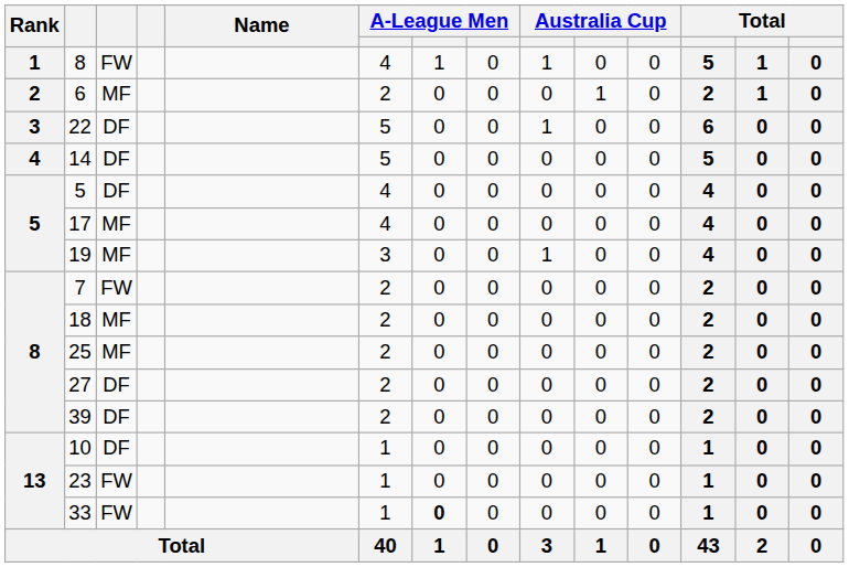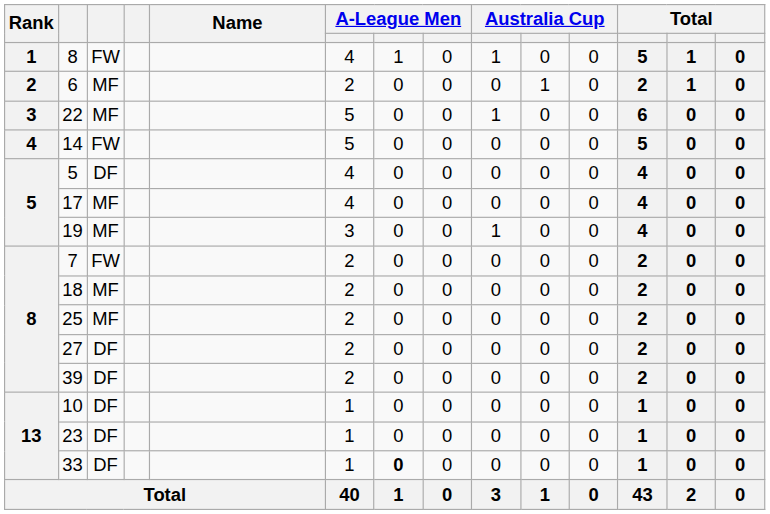 <table class="wikitable sortable" style="text-align:center;">
 <tr>
 <th rowspan="2" width="15">Rank</th>
 <th rowspan="2" width="15"></th>
 <th rowspan="2" width="15"></th>
 <th rowspan="2" width="15"></th>
 <th rowspan="2" width="145">Name</th>
 <th colspan="3" width="120"><a href='#'>A-League Men</a></th>
 <th colspan="3" width="120"><a href='#'>Australia Cup</a></th>
 <th colspan="3" width="120">Total</th>
 </tr>
 <tr>
 <th style="width:30px"></th>
 <th style="width:30px"></th>
 <th style="width:30px"></th>
 <th style="width:30px"></th>
 <th style="width:30px"></th>
 <th style="width:30px"></th>
 <th style="width:30px"></th>
 <th style="width:30px"></th>
 <th style="width:30px"></th>
 </tr>
 <tr>
 <th>1</th>
 <td>8</td>
 <td>FW</td>
 <td></td>
 <td align="left"><br></td>
 <td>4</td>
 <td>1</td>
 <td>0<br></td>
 <td>1</td>
 <td>0</td>
 <td>0<br></td>
 <th>5</th>
 <th>1</th>
 <th>0</th>
 </tr>
 <tr>
 <th>2</th>
 <td>6</td>
 <td>MF</td>
 <td></td>
 <td align="left"><br></td>
 <td>2</td>
 <td>0</td>
 <td>0<br></td>
 <td>0</td>
 <td>1</td>
 <td>0<br></td>
 <th>2</th>
 <th>1</th>
 <th>0</th>
 </tr>
 <tr>
 <th>3</th>
 <td>22</td>
-<td>DF</td>
+<td>MF</td>
 <td></td>
 <td align="left"><br></td>
 <td>5</td>
 <td>0</td>
 <td>0<br></td>
 <td>1</td>
 <td>0</td>
 <td>0<br></td>
 <th>6</th>
 <th>0</th>
 <th>0</th>
 </tr>
 <tr>
 <th>4</th>
 <td>14</td>
-<td>DF</td>
+<td>FW</td>
 <td></td>
 <td align="left"><br></td>
 <td>5</td>
 <td>0</td>
 <td>0<br></td>
 <td>0</td>
 <td>0</td>
 <td>0<br></td>
 <th>5</th>
 <th>0</th>
 <th>0</th>
 </tr>
 <tr>
 <th rowspan="3">5</th>
 <td>5</td>
 <td>DF</td>
 <td></td>
 <td align="left"><br></td>
 <td>4</td>
 <td>0</td>
 <td>0<br></td>
 <td>0</td>
 <td>0</td>
 <td>0<br></td>
 <th>4</th>
 <th>0</th>
 <th>0</th>
 </tr>
 <tr>
 <td>17</td>
 <td>MF</td>
 <td></td>
 <td align="left"><br></td>
 <td>4</td>
 <td>0</td>
 <td>0<br></td>
 <td>0</td>
 <td>0</td>
 <td>0<br></td>
 <th>4</th>
 <th>0</th>
 <th>0</th>
 </tr>
 <tr>
 <td>19</td>
 <td>MF</td>
 <td></td>
 <td align="left"><br></td>
 <td>3</td>
 <td>0</td>
 <td>0<br></td>
 <td>1</td>
 <td>0</td>
 <td>0<br></td>
 <th>4</th>
 <th>0</th>
 <th>0</th>
 </tr>
 <tr>
 <th rowspan="5">8</th>
 <td>7</td>
 <td>FW</td>
 <td></td>
 <td align="left"><br></td>
 <td>2</td>
 <td>0</td>
 <td>0<br></td>
 <td>0</td>
 <td>0</td>
 <td>0<br></td>
 <th>2</th>
 <th>0</th>
 <th>0</th>
 </tr>
 <tr>
 <td>18</td>
 <td>MF</td>
 <td></td>
 <td align="left"><br></td>
 <td>2</td>
 <td>0</td>
 <td>0<br></td>
 <td>0</td>
 <td>0</td>
 <td>0<br></td>
 <th>2</th>
 <th>0</th>
 <th>0</th>
 </tr>
 <tr>
 <td>25</td>
 <td>MF</td>
 <td></td>
 <td align="left"><br></td>
 <td>2</td>
 <td>0</td>
 <td>0<br></td>
 <td>0</td>
 <td>0</td>
 <td>0<br></td>
 <th>2</th>
 <th>0</th>
 <th>0</th>
 </tr>
 <tr>
 <td>27</td>
 <td>DF</td>
 <td></td>
 <td align="left"><br></td>
 <td>2</td>
 <td>0</td>
 <td>0<br></td>
 <td>0</td>
 <td>0</td>
 <td>0<br></td>
 <th>2</th>
 <th>0</th>
 <th>0</th>
 </tr>
 <tr>
 <td>39</td>
 <td>DF</td>
 <td></td>
 <td align="left"><br></td>
 <td>2</td>
 <td>0</td>
 <td>0<br></td>
 <td>0</td>
 <td>0</td>
 <td>0<br></td>
 <th>2</th>
 <th>0</th>
 <th>0</th>
 </tr>
 <tr>
 <th rowspan="3">13</th>
 <td>10</td>
 <td>DF</td>
 <td></td>
 <td align="left"><br></td>
 <td>1</td>
 <td>0</td>
 <td>0<br></td>
 <td>0</td>
 <td>0</td>
 <td>0<br></td>
 <th>1</th>
 <th>0</th>
 <th>0</th>
 </tr>
 <tr>
 <td>23</td>
-<td>FW</td>
+<td>DF</td>
 <td></td>
 <td align="left"><br></td>
 <td>1</td>
 <td>0</td>
 <td>0<br></td>
 <td>0</td>
 <td>0</td>
 <td>0<br></td>
 <th>1</th>
 <th>0</th>
 <th>0</th>
 </tr>
 <tr>
 <td>33</td>
-<td>FW</td>
+<td>DF</td>
 <td></td>
 <td align="left"><br></td>
 <td>1</td>
 <td><strong>0</strong></td>
 <td>0<br></td>
 <td>0</td>
 <td>0</td>
 <td>0<br></td>
 <th>1</th>
 <th>0</th>
 <th>0</th>
 </tr>
 <tr>
 <th colspan="5">Total<br></th>
 <th>40</th>
 <th>1</th>
 <th>0<br></th>
 <th>3</th>
 <th>1</th>
 <th>0<br></th>
 <th>43</th>
 <th>2</th>
 <th>0</th>
 </tr>
 </table>
